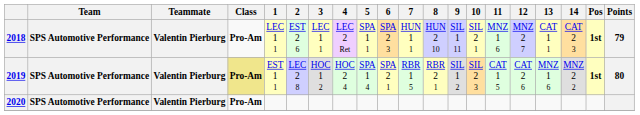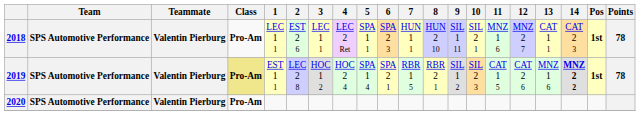 <table class="wikitable" style="font-size:85%; text-align:center">
 <tr>
 <th valign="middle"></th>
 <th>Team</th>
 <th valign="middle">Teammate</th>
 <th valign="middle">Class</th>
 <th>1</th>
 <th>2</th>
 <th>3</th>
 <th>4</th>
 <th>5</th>
 <th>6</th>
 <th>7</th>
 <th>8</th>
 <th>9</th>
 <th>10</th>
 <th>11</th>
 <th>12</th>
 <th>13</th>
 <th>14</th>
 <th>Pos</th>
 <th valign="middle">Points</th>
 </tr>
 <tr>
 <th><a href='#'>2018</a></th>
 <th nowrap> SPS Automotive Performance</th>
 <th nowrap> Valentin Pierburg</th>
 <td nowrap><strong>Pro-Am</strong></td>
 <td style="background:#FFFFBF;"><a href='#'>LEC</a><br>1<br><small>1</small></td>
 <td style="background:#DFFFDF;"><a href='#'>EST</a><br>2<br><small>6</small></td>
 <td style="background:#FFFFBF;"><a href='#'>LEC</a><br>1<br><small>1</small></td>
 <td style="background:#EFCFFF;"><a href='#'>LEC</a><br>2<br><small>Ret</small></td>
 <td style="background:#FFFFBF;"><a href='#'>SPA</a><br>1<br><small>1</small></td>
 <td style="background:#FFDF9F;"><a href='#'>SPA</a><br>2<br><small>3</small></td>
 <td style="background:#FFFFBF;"><a href='#'>HUN</a><br>1<br><small>1</small></td>
 <td style="background:#CFCFFF;"><a href='#'>HUN</a><br>2<br><small>10</small></td>
 <td style="background:#CFCFFF;"><a href='#'>SIL</a><br>1<br><small>11</small></td>
 <td style="background:#FFFFBF;"><a href='#'>SIL</a><br>2<br><small>1</small></td>
 <td style="background:#DFFFDF;"><a href='#'>MNZ</a><br>1<br><small>6</small></td>
 <td style="background:#CFCFFF;"><a href='#'>MNZ</a><br>2<br><small>7</small></td>
 <td style="background:#FFFFBF;"><a href='#'>CAT</a><br>1<br><small>1</small></td>
 <td style="background:#FFDF9F;"><a href='#'>CAT</a><br>2<br><small>3</small></td>
 <td style="background:#FFFFBF;"><strong>1st</strong></td>
-<th>79</th>
+<th>78</th>
 </tr>
 <tr>
 <th><a href='#'>2019</a></th>
 <th nowrap> SPS Automotive Performance</th>
 <th nowrap> Valentin Pierburg</th>
 <td nowrap style="background: khaki;"><strong>Pro-Am</strong></td>
 <td style="background:#FFFFBF;"><a href='#'>EST</a><br>1<br><small>1</small></td>
 <td style="background:#CFCFFF;"><a href='#'>LEC</a><br>2<br><small>8</small></td>
 <td style="background:#DFDFDF;"><a href='#'>HOC</a><br>1<br><small>2</small></td>
 <td style="background:#DFFFDF;"><a href='#'>HOC</a><br>2<br><small>4</small></td>
 <td style="background:#DFFFDF;"><a href='#'>SPA</a><br>1<br><small>4</small></td>
 <td style="background:#FFFFBF;"><a href='#'>SPA</a><br>2<br><small>1</small></td>
 <td style="background:#DFFFDF;"><a href='#'>RBR</a><br>1<br><small>5</small></td>
 <td style="background:#FFFFBF;"><a href='#'>RBR</a><br>2<br><small>1</small></td>
 <td style="background:#DFDFDF;"><a href='#'>SIL</a><br>1<br><small>2</small></td>
 <td style="background:#FFDF9F;"><a href='#'>SIL</a><br>2<br><small>3</small></td>
 <td style="background:#DFFFDF;"><a href='#'>CAT</a><br>1<br><small>5</small></td>
 <td style="background:#DFFFDF;"><a href='#'>CAT</a><br>2<br><small>6</small></td>
 <td style="background:#DFFFDF;"><a href='#'>MNZ</a><br>1<br><small>6</small></td>
-<td style="background:#DFDFDF;"><a href='#'>MNZ</a><br>2<br><small>2</small></td>
+<td style="background:#DFDFDF;"><strong><a href='#'>MNZ</a><br>2<br><small>2</small></strong></td>
 <td style="background:#FFFFBF;"><strong>1st</strong></td>
-<th>80</th>
+<th>78</th>
 </tr>
 <tr>
 <th><a href='#'>2020</a></th>
 <th nowrap> SPS Automotive Performance</th>
 <th nowrap> Valentin Pierburg</th>
 <td nowrap><strong>Pro-Am</strong></td>
 <td></td>
 <td></td>
 <td></td>
 <td></td>
 <td></td>
 <td></td>
 <td></td>
 <td></td>
 <td></td>
 <td></td>
 <td></td>
 <td></td>
 <td></td>
 <td></td>
 <td></td>
 <th></th>
 </tr>
 <tr>
 </tr>
 </table>
